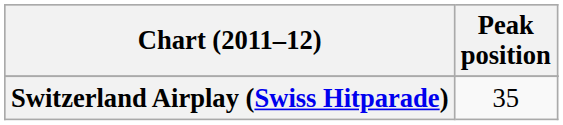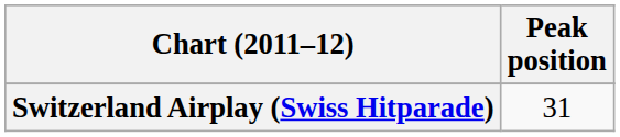 <table class="wikitable plainrowheaders sortable">
 <tr>
 <th scope="col">Chart (2011–12)</th>
 <th scope="col">Peak<br>position</th>
 </tr>
 <tr>
 </tr>
 <tr>
 </tr>
 <tr>
 </tr>
 <tr>
 <th scope="row">Switzerland Airplay (<a href='#'>Swiss Hitparade</a>)</th>
-<td align="center">35</td>
+<td align="center">31</td>
 </tr>
 </table>
